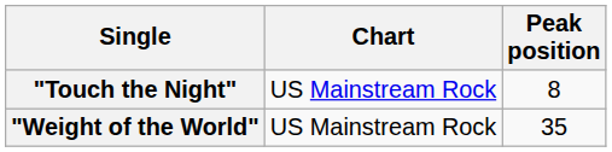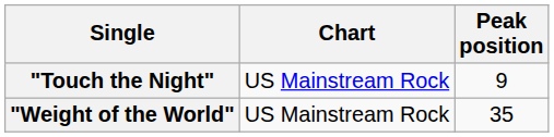 <table class="wikitable plainrowheaders">
 <tr>
 <th>Single</th>
 <th>Chart</th>
 <th>Peak<br>position</th>
 </tr>
 <tr style="text-align:center;">
 <th scope="row">"Touch the Night"</th>
 <td>US <a href='#'>Mainstream Rock</a></td>
-<td>8</td>
+<td>9</td>
 </tr>
 <tr style="text-align:center;">
 <th scope="row">"Weight of the World"</th>
 <td>US Mainstream Rock</td>
 <td>35</td>
 </tr>
 </table>
